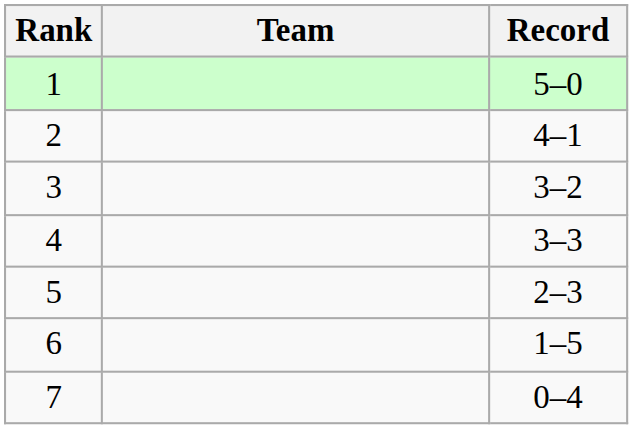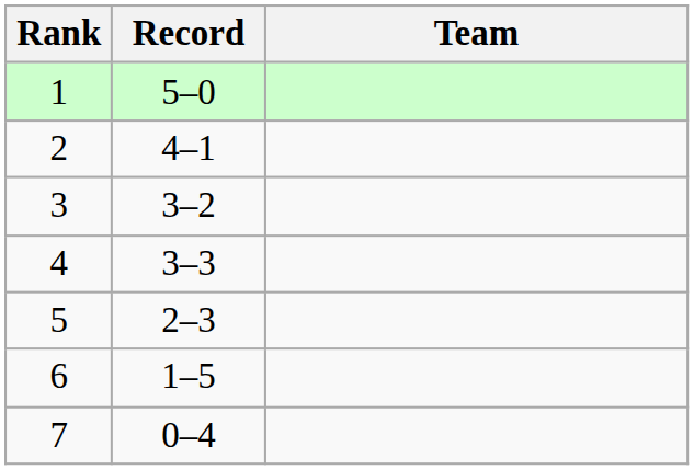 <table class="wikitable" style="text-align: center;">
 <tr>
 <th width=40>Rank</th>
+<th width=60>Record</th>
 <th width=180>Team</th>
-<th width=60>Record</th>
 </tr>
 <tr bgcolor=ccffcc>
 <td>1</td>
+<td>5–0</td>
 <td align=left></td>
-<td>5–0</td>
 </tr>
 <tr>
 <td>2</td>
+<td>4–1</td>
 <td align=left></td>
-<td>4–1</td>
 </tr>
 <tr>
 <td>3</td>
+<td>3–2</td>
 <td align=left></td>
-<td>3–2</td>
 </tr>
 <tr>
 <td>4</td>
+<td>3–3</td>
 <td align=left></td>
-<td>3–3</td>
 </tr>
 <tr>
 <td>5</td>
+<td>2–3</td>
 <td align=left></td>
-<td>2–3</td>
 </tr>
 <tr>
 <td>6</td>
+<td>1–5</td>
 <td align=left></td>
-<td>1–5</td>
 </tr>
 <tr>
 <td>7</td>
+<td>0–4</td>
 <td align=left></td>
-<td>0–4</td>
 </tr>
 </table>
